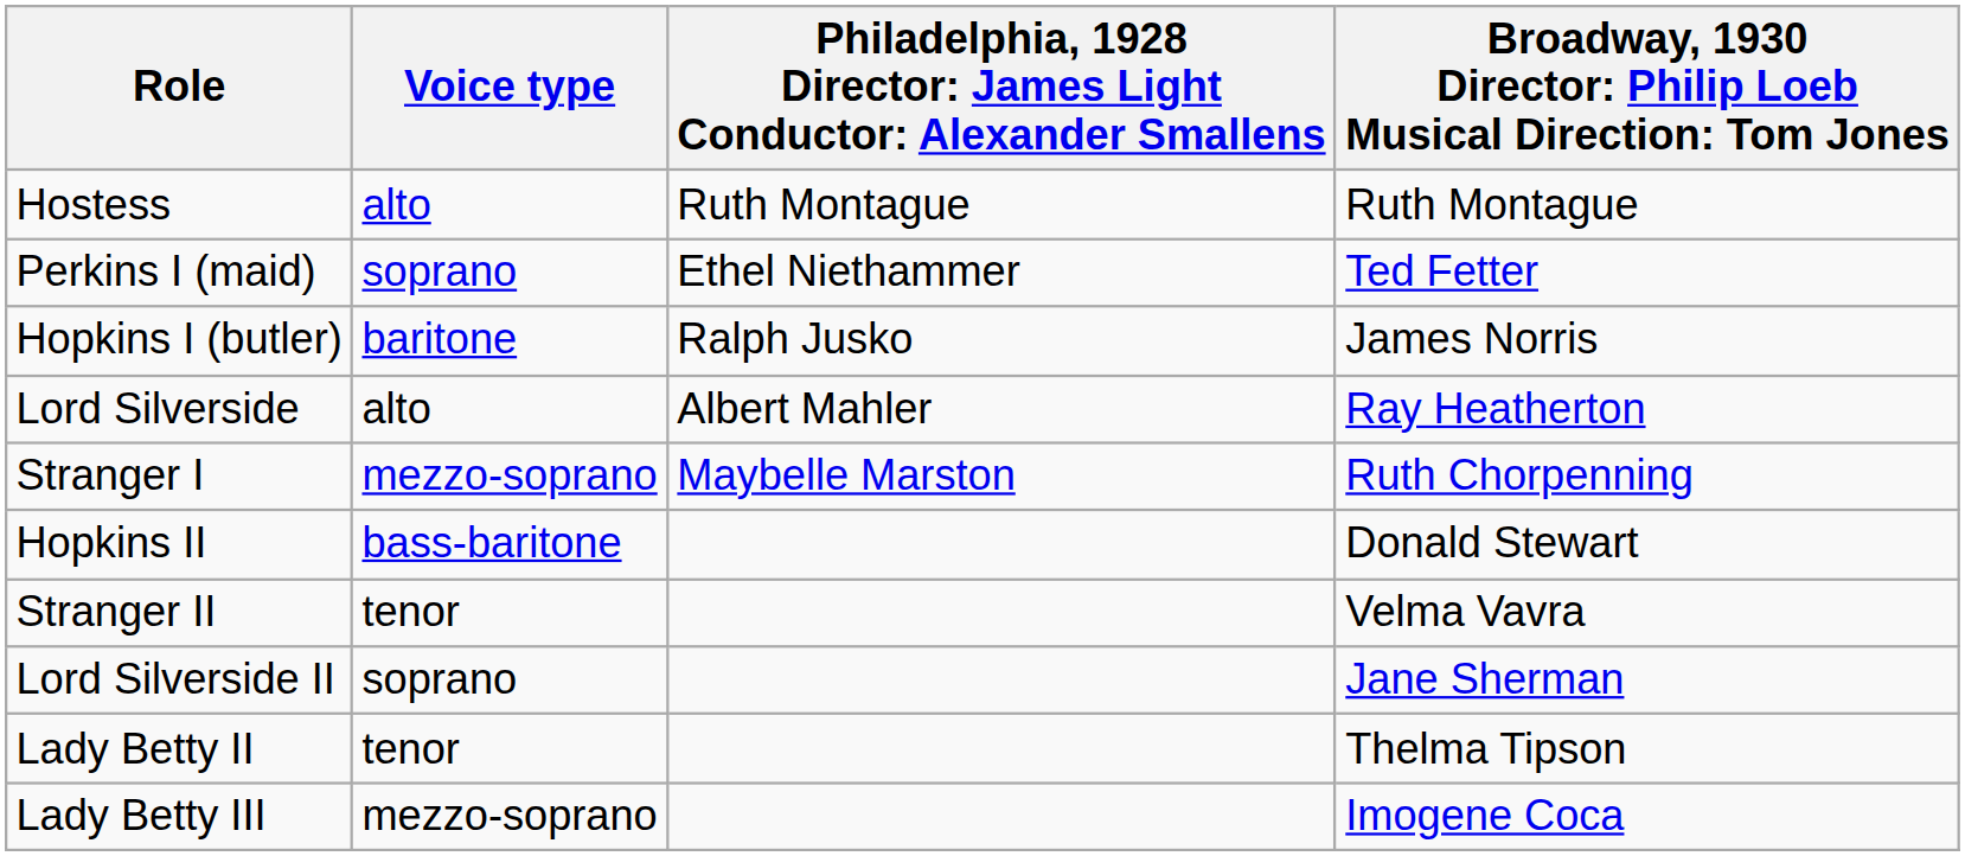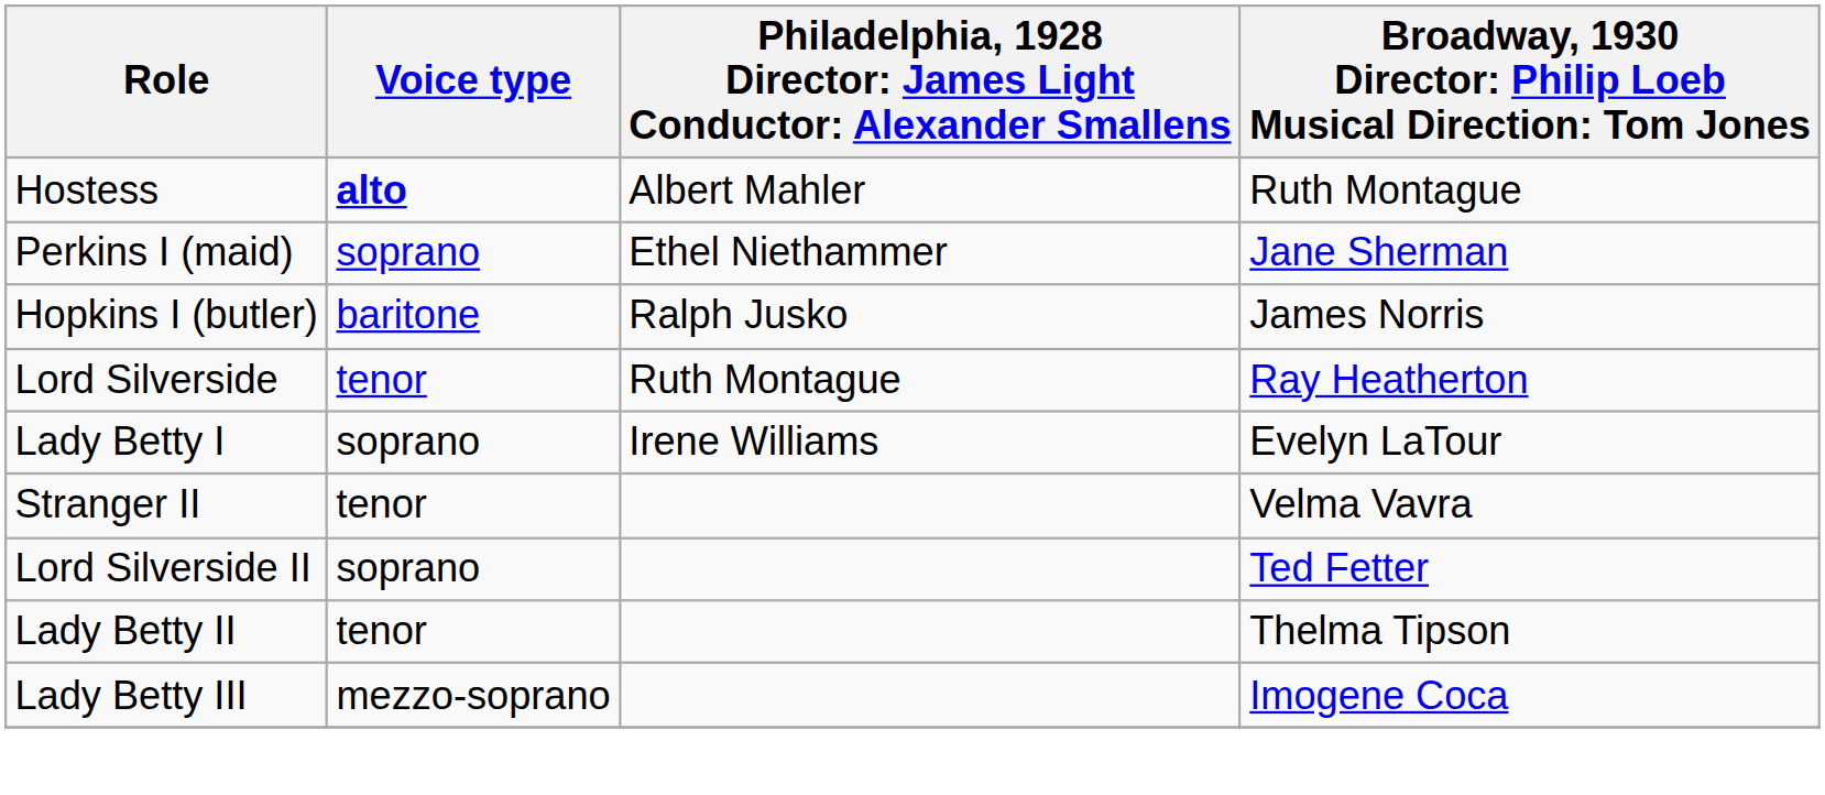 <table class="wikitable">
 <tr>
 <th>Role</th>
 <th><a href='#'>Voice type</a></th>
 <th>Philadelphia, 1928<br>Director: <a href='#'>James Light</a><br>Conductor: <a href='#'>Alexander Smallens</a></th>
 <th>Broadway, 1930<br>Director: <a href='#'>Philip Loeb</a><br>Musical Direction: Tom Jones</th>
 </tr>
 <tr>
 <td>Hostess</td>
-<td><a href='#'>alto</a></td>
-<td>Ruth Montague</td>
+<td><strong><a href='#'>alto</a></strong></td>
+<td>Albert Mahler</td>
 <td>Ruth Montague</td>
 </tr>
 <tr>
 <td>Perkins I (maid)</td>
 <td><a href='#'>soprano</a></td>
 <td>Ethel Niethammer</td>
-<td><a href='#'>Ted Fetter</a></td>
+<td><a href='#'>Jane Sherman</a></td>
 </tr>
 <tr>
 <td>Hopkins I (butler)</td>
 <td><a href='#'>baritone</a></td>
 <td>Ralph Jusko</td>
 <td>James Norris</td>
 </tr>
 <tr>
 <td>Lord Silverside</td>
-<td>alto</td>
-<td>Albert Mahler</td>
+<td><a href='#'>tenor</a></td>
+<td>Ruth Montague</td>
 <td><a href='#'>Ray Heatherton</a></td>
 </tr>
 <tr>
-<td>Stranger I</td>
-<td><a href='#'>mezzo-soprano</a></td>
-<td><a href='#'>Maybelle Marston</a></td>
-<td><a href='#'>Ruth Chorpenning</a></td>
-</tr>
-<tr>
-<td>Hopkins II</td>
-<td><a href='#'>bass-baritone</a></td>
-<td></td>
-<td>Donald Stewart</td>
+<td>Lady Betty I</td>
+<td>soprano</td>
+<td>Irene Williams</td>
+<td>Evelyn LaTour</td>
 </tr>
 <tr>
 <td>Stranger II</td>
 <td>tenor</td>
 <td></td>
 <td>Velma Vavra</td>
 </tr>
 <tr>
 <td>Lord Silverside II</td>
 <td>soprano</td>
 <td></td>
-<td><a href='#'>Jane Sherman</a></td>
+<td><a href='#'>Ted Fetter</a></td>
 </tr>
 <tr>
 <td>Lady Betty II</td>
 <td>tenor</td>
 <td></td>
 <td>Thelma Tipson</td>
 </tr>
 <tr>
 <td>Lady Betty III</td>
 <td>mezzo-soprano</td>
 <td></td>
 <td><a href='#'>Imogene Coca</a></td>
 </tr>
 <tr>
 </tr>
 </table>
